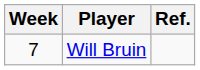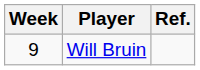 <table class="wikitable">
 <tr>
 <th>Week</th>
 <th>Player</th>
 <th>Ref.</th>
 </tr>
 <tr>
-<td align="center">7</td>
+<td align="center">9</td>
 <td> <a href='#'>Will Bruin</a></td>
 <td></td>
 </tr>
 </table>
